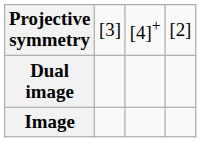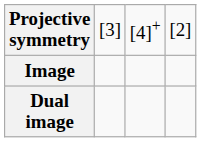 <table class=wikitable>
 <tr align=center>
 <th>Projective<br>symmetry</th>
 <td>[3]</td>
 <td>[4]<sup>+</sup></td>
 <td>[2]</td>
 </tr>
 <tr>
+<th>Image</th>
+<td></td>
+<td></td>
+<td></td>
+</tr>
+<tr>
 <th>Dual<br>image</th>
 <td></td>
 <td></td>
 <td></td>
 </tr>
-<tr>
-<th>Image</th>
-<td></td>
-<td></td>
-<td></td>
-</tr>
 </table>
